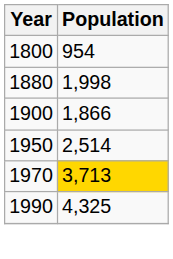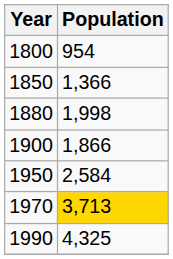 <table class="wikitable">
 <tr>
 <th>Year</th>
 <th>Population</th>
 </tr>
 <tr>
 <td>1800</td>
 <td>954</td>
+</tr>
+<tr>
+<td>1850</td>
+<td>1,366</td>
 </tr>
 <tr>
 <td>1880</td>
 <td>1,998</td>
 </tr>
 <tr>
 <td>1900</td>
 <td>1,866</td>
 </tr>
 <tr>
 <td>1950</td>
-<td>2,514</td>
+<td>2,584</td>
 </tr>
 <tr>
 <td>1970</td>
 <td style="background: gold;">3,713</td>
 </tr>
 <tr>
 <td>1990</td>
 <td>4,325</td>
 </tr>
 <tr>
 </tr>
 </table>
